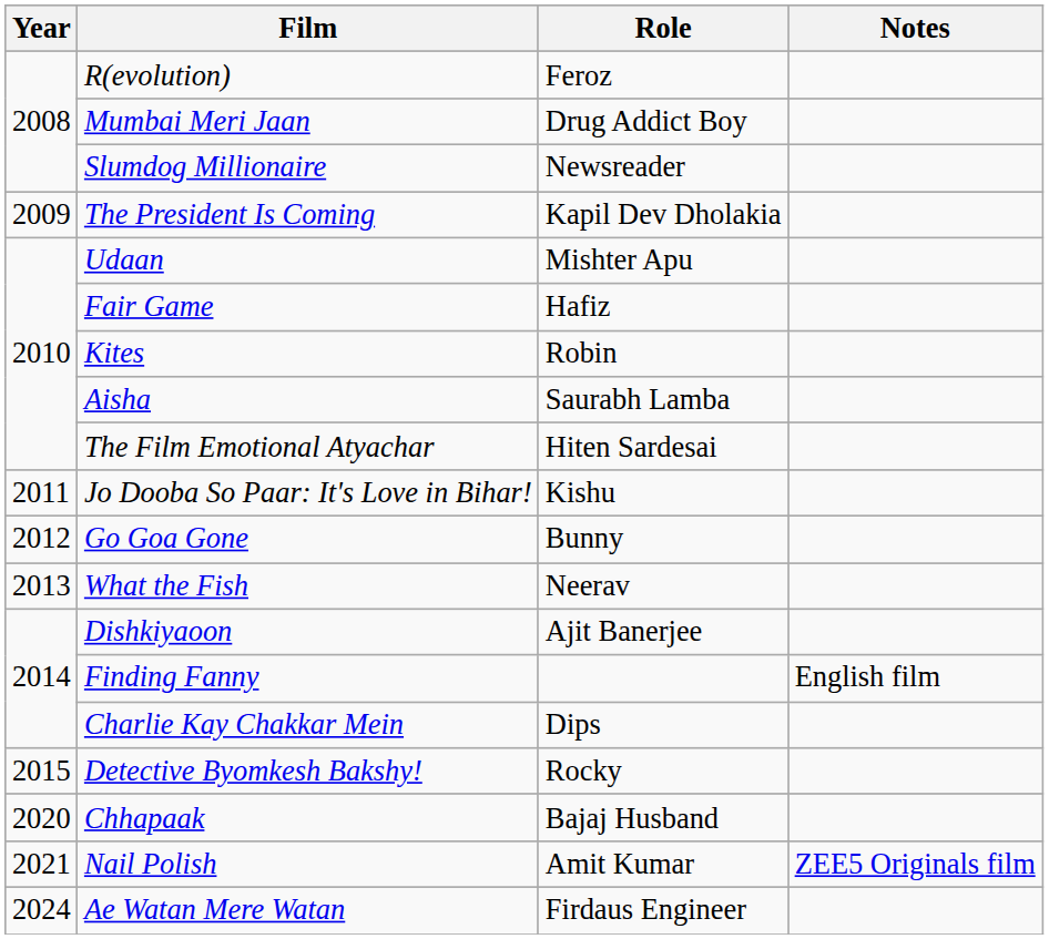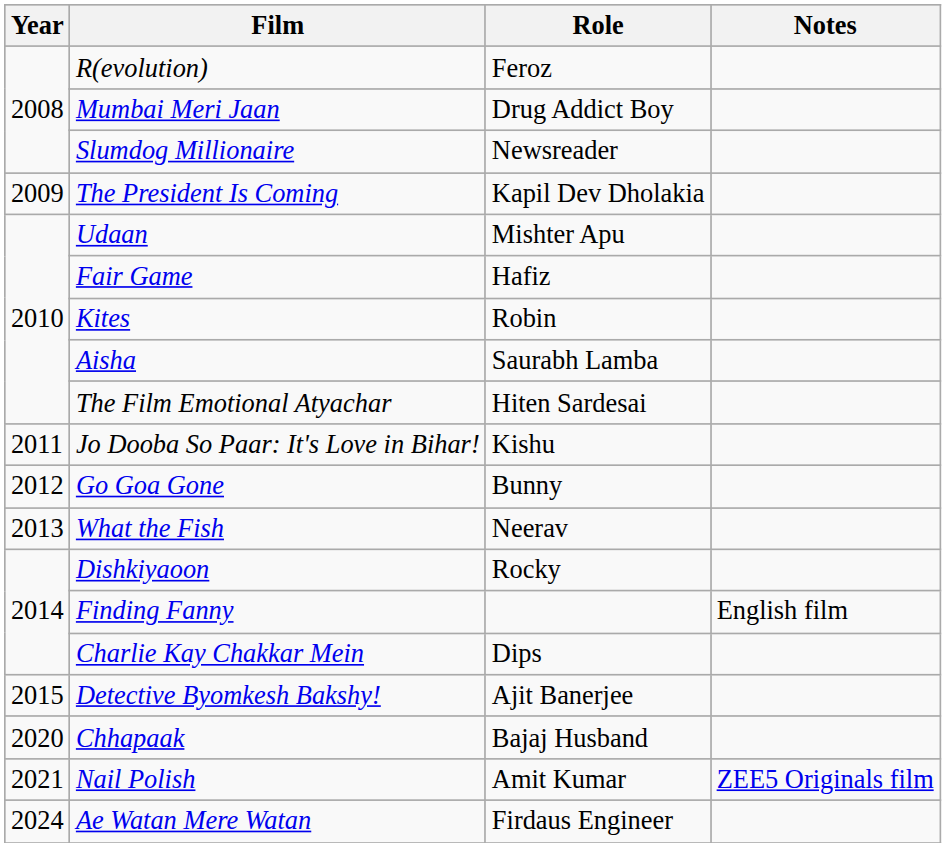 <table class="wikitable sortable">
 <tr>
 <th>Year</th>
 <th>Film</th>
 <th>Role</th>
 <th>Notes</th>
 </tr>
 <tr>
 <td rowspan="3">2008</td>
 <td><em>R(evolution)</em></td>
 <td>Feroz</td>
 <td></td>
 </tr>
 <tr>
 <td><em><a href='#'>Mumbai Meri Jaan</a></em></td>
 <td>Drug Addict Boy</td>
 <td></td>
 </tr>
 <tr>
 <td><em><a href='#'>Slumdog Millionaire</a></em></td>
 <td>Newsreader</td>
 <td></td>
 </tr>
 <tr>
 <td>2009</td>
 <td><em><a href='#'>The President Is Coming</a></em></td>
 <td>Kapil Dev Dholakia</td>
 <td></td>
 </tr>
 <tr>
 <td rowspan="5">2010</td>
 <td><em><a href='#'>Udaan</a></em></td>
 <td>Mishter Apu</td>
 <td></td>
 </tr>
 <tr>
 <td><em><a href='#'>Fair Game</a></em></td>
 <td>Hafiz</td>
 <td></td>
 </tr>
 <tr>
 <td><em><a href='#'>Kites</a></em></td>
 <td>Robin</td>
 <td></td>
 </tr>
 <tr>
 <td><em><a href='#'>Aisha</a></em></td>
 <td>Saurabh Lamba</td>
 <td></td>
 </tr>
 <tr>
 <td><em>The Film Emotional Atyachar</em></td>
 <td>Hiten Sardesai</td>
 <td></td>
 </tr>
 <tr>
 <td>2011</td>
 <td><em>Jo Dooba So Paar: It's Love in Bihar!</em></td>
 <td>Kishu</td>
 <td></td>
 </tr>
 <tr>
 <td>2012</td>
 <td><em><a href='#'>Go Goa Gone</a></em></td>
 <td>Bunny</td>
 <td></td>
 </tr>
 <tr>
 <td>2013</td>
 <td><em><a href='#'>What the Fish</a></em></td>
 <td>Neerav</td>
 <td></td>
 </tr>
 <tr>
 <td rowspan="3">2014</td>
 <td><em><a href='#'>Dishkiyaoon</a></em></td>
-<td>Ajit Banerjee</td>
+<td>Rocky</td>
 <td></td>
 </tr>
 <tr>
 <td><em><a href='#'>Finding Fanny</a></em></td>
 <td></td>
 <td>English film</td>
 </tr>
 <tr>
 <td><em><a href='#'>Charlie Kay Chakkar Mein</a></em></td>
 <td>Dips</td>
 <td></td>
 </tr>
 <tr>
 <td>2015</td>
 <td><em><a href='#'>Detective Byomkesh Bakshy!</a></em></td>
-<td>Rocky</td>
+<td>Ajit Banerjee</td>
 <td></td>
 </tr>
 <tr>
 <td>2020</td>
 <td><em><a href='#'>Chhapaak</a></em></td>
 <td>Bajaj Husband</td>
 <td></td>
 </tr>
 <tr>
 <td>2021</td>
 <td><em><a href='#'>Nail Polish</a></em></td>
 <td>Amit Kumar</td>
 <td><a href='#'>ZEE5 Originals film</a></td>
 </tr>
 <tr>
 <td>2024</td>
 <td><em><a href='#'>Ae Watan Mere Watan</a></em></td>
 <td>Firdaus Engineer</td>
 <td></td>
 </tr>
 </table>
